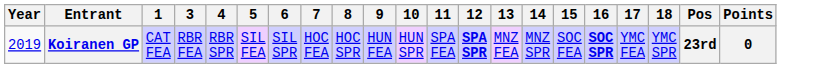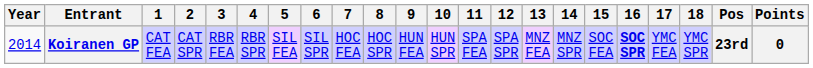 <table class="wikitable" style="text-align:center; font-size:85%">
 <tr>
 <th>Year</th>
 <th>Entrant</th>
 <th>1</th>
+<th>2</th>
 <th>3</th>
 <th>4</th>
 <th>5</th>
 <th>6</th>
 <th>7</th>
 <th>8</th>
 <th>9</th>
 <th>10</th>
 <th>11</th>
 <th>12</th>
 <th>13</th>
 <th>14</th>
 <th>15</th>
 <th>16</th>
 <th>17</th>
 <th>18</th>
 <th>Pos</th>
 <th>Points</th>
 </tr>
 <tr>
-<td><a href='#'>2019</a></td>
+<td><a href='#'>2014</a></td>
 <th nowrap><a href='#'>Koiranen GP</a></th>
 <td style="background:#CFCFFF;"><a href='#'>CAT<br>FEA</a><br></td>
+<td style="background:#CFCFFF;"><a href='#'>CAT<br>SPR</a><br></td>
 <td style="background:#CFCFFF;"><a href='#'>RBR<br>FEA</a><br></td>
 <td style="background:#CFCFFF;"><a href='#'>RBR<br>SPR</a><br></td>
 <td style="background:#EFCFFF;"><a href='#'>SIL<br>FEA</a><br></td>
 <td style="background:#CFCFFF;"><a href='#'>SIL<br>SPR</a><br></td>
 <td style="background:#CFCFFF;"><a href='#'>HOC<br>FEA</a><br></td>
 <td style="background:#CFCFFF;"><a href='#'>HOC<br>SPR</a><br></td>
 <td style="background:#CFCFFF;"><a href='#'>HUN<br>FEA</a><br></td>
 <td style="background:#EFCFFF;"><a href='#'>HUN<br>SPR</a><br></td>
 <td style="background:#CFCFFF;"><a href='#'>SPA<br>FEA</a><br></td>
-<td style="background:#CFCFFF;"><strong><a href='#'>SPA<br>SPR</a><br></strong></td>
+<td style="background:#CFCFFF;"><a href='#'>SPA<br>SPR</a><br></td>
 <td style="background:#EFCFFF;"><a href='#'>MNZ<br>FEA</a><br></td>
 <td style="background:#CFCFFF;"><a href='#'>MNZ<br>SPR</a><br></td>
 <td style="background:#CFCFFF;"><a href='#'>SOC<br>FEA</a><br></td>
 <td style="background:#CFCFFF;"><strong><a href='#'>SOC<br>SPR</a><br></strong></td>
 <td style="background:#CFCFFF;"><a href='#'>YMC<br>FEA</a><br></td>
 <td style="background:#CFCFFF;"><a href='#'>YMC<br>SPR</a><br></td>
 <th>23rd</th>
 <th>0</th>
 </tr>
 </table>
